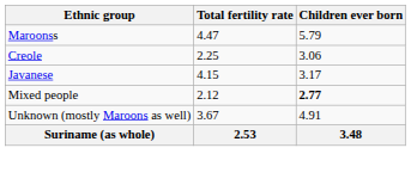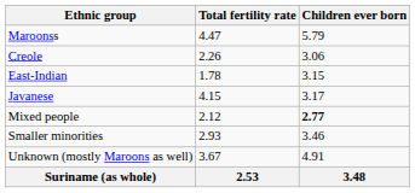 <table class="wikitable" style="text-align: left;">
 <tr>
 <th>Ethnic group</th>
 <th>Total fertility rate</th>
 <th>Children ever born</th>
 </tr>
 <tr>
 <td><a href='#'>Maroons</a>s</td>
 <td>4.47</td>
 <td>5.79</td>
 </tr>
 <tr>
 <td><a href='#'>Creole</a></td>
-<td>2.25</td>
+<td>2.26</td>
 <td>3.06</td>
+</tr>
+<tr>
+<td><a href='#'>East-Indian</a></td>
+<td>1.78</td>
+<td>3.15</td>
 </tr>
 <tr>
 <td><a href='#'>Javanese</a></td>
 <td>4.15</td>
 <td>3.17</td>
 </tr>
 <tr>
 <td>Mixed people</td>
 <td>2.12</td>
 <td><strong>2.77</strong></td>
 </tr>
 <tr>
+<td>Smaller minorities</td>
+<td>2.93</td>
+<td>3.46</td>
+</tr>
+<tr>
 <td>Unknown (mostly <a href='#'>Maroons</a> as well)</td>
 <td>3.67</td>
 <td>4.91</td>
 </tr>
 <tr>
 <th>Suriname (as whole)</th>
 <th>2.53</th>
 <th>3.48</th>
 </tr>
 </table>
